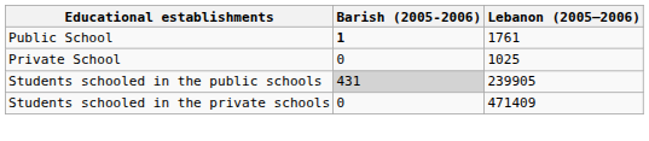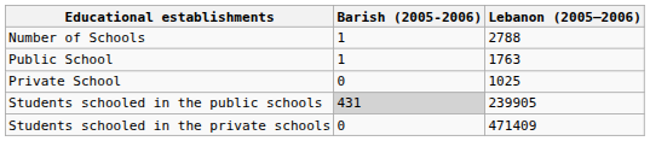 <table class="wikitable">
 <tr>
 <th>Educational establishments</th>
 <th>Barish (2005-2006)</th>
 <th>Lebanon (2005–2006)</th>
 </tr>
 <tr>
+<td>Number of Schools</td>
+<td>1</td>
+<td>2788</td>
+</tr>
+<tr>
 <td>Public School</td>
-<td><strong>1</strong></td>
-<td>1761</td>
+<td>1</td>
+<td>1763</td>
 </tr>
 <tr>
 <td>Private School</td>
 <td>0</td>
 <td>1025</td>
 </tr>
 <tr>
 <td>Students schooled in the public schools</td>
 <td style="background: lightgrey;">431</td>
 <td>239905</td>
 </tr>
 <tr>
 <td>Students schooled in the private schools</td>
 <td>0</td>
 <td>471409</td>
 </tr>
 </table>
